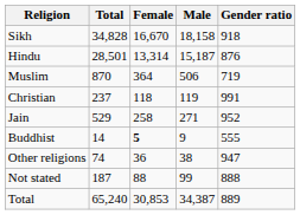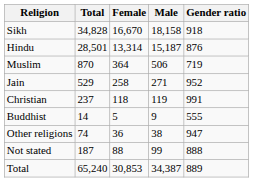 <table class="wikitable sortable">
 <tr>
 <th>Religion</th>
 <th>Total</th>
 <th>Female</th>
 <th>Male</th>
 <th>Gender ratio</th>
 </tr>
 <tr>
 <td>Sikh</td>
 <td>34,828</td>
 <td>16,670</td>
 <td>18,158</td>
 <td>918</td>
 </tr>
 <tr>
 <td>Hindu</td>
 <td>28,501</td>
 <td>13,314</td>
 <td>15,187</td>
 <td>876</td>
 </tr>
 <tr>
 <td>Muslim</td>
 <td>870</td>
 <td>364</td>
 <td>506</td>
 <td>719</td>
 </tr>
 <tr>
+<td>Jain</td>
+<td>529</td>
+<td>258</td>
+<td>271</td>
+<td>952</td>
+</tr>
+<tr>
 <td>Christian</td>
 <td>237</td>
 <td>118</td>
 <td>119</td>
 <td>991</td>
 </tr>
 <tr>
-<td>Jain</td>
-<td>529</td>
-<td>258</td>
-<td>271</td>
-<td>952</td>
-</tr>
-<tr>
 <td>Buddhist</td>
 <td>14</td>
-<td><strong>5</strong></td>
+<td>5</td>
 <td>9</td>
 <td>555</td>
 </tr>
 <tr>
 <td>Other religions</td>
 <td>74</td>
 <td>36</td>
 <td>38</td>
 <td>947</td>
 </tr>
 <tr>
 <td>Not stated</td>
 <td>187</td>
 <td>88</td>
 <td>99</td>
 <td>888</td>
 </tr>
 <tr>
 <td>Total</td>
 <td>65,240</td>
 <td>30,853</td>
 <td>34,387</td>
 <td>889</td>
 </tr>
 </table>
